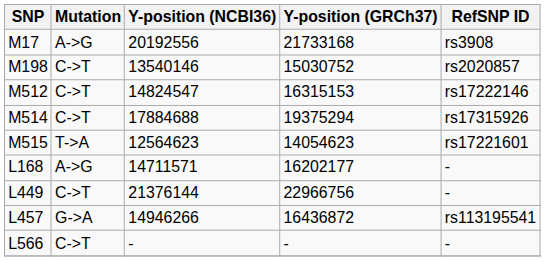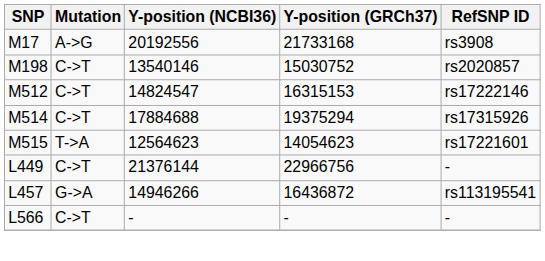 <table class="wikitable sortable">
 <tr>
 <th scope="col">SNP</th>
 <th scope="col">Mutation</th>
 <th scope="col">Y-position (NCBI36)</th>
 <th scope="col">Y-position (GRCh37)</th>
 <th scope="col">RefSNP ID</th>
 </tr>
 <tr>
 <td>M17</td>
 <td>A->G</td>
 <td>20192556</td>
 <td>21733168</td>
 <td>rs3908</td>
 </tr>
 <tr>
 <td>M198</td>
 <td>C->T</td>
 <td>13540146</td>
 <td>15030752</td>
 <td>rs2020857</td>
 </tr>
 <tr>
 <td>M512</td>
 <td>C->T</td>
 <td>14824547</td>
 <td>16315153</td>
 <td>rs17222146</td>
 </tr>
 <tr>
 <td>M514</td>
 <td>C->T</td>
 <td>17884688</td>
 <td>19375294</td>
 <td>rs17315926</td>
 </tr>
 <tr>
 <td>M515</td>
 <td>T->A</td>
 <td>12564623</td>
 <td>14054623</td>
 <td>rs17221601</td>
 </tr>
 <tr>
-<td>L168</td>
-<td>A->G</td>
-<td>14711571</td>
-<td>16202177</td>
-<td>-</td>
-</tr>
-<tr>
 <td>L449</td>
 <td>C->T</td>
 <td>21376144</td>
 <td>22966756</td>
 <td>-</td>
 </tr>
 <tr>
 <td>L457</td>
 <td>G->A</td>
 <td>14946266</td>
 <td>16436872</td>
 <td>rs113195541</td>
 </tr>
 <tr>
 <td>L566</td>
 <td>C->T</td>
 <td>-</td>
 <td>-</td>
 <td>-</td>
 </tr>
 <tr>
 </tr>
 </table>
